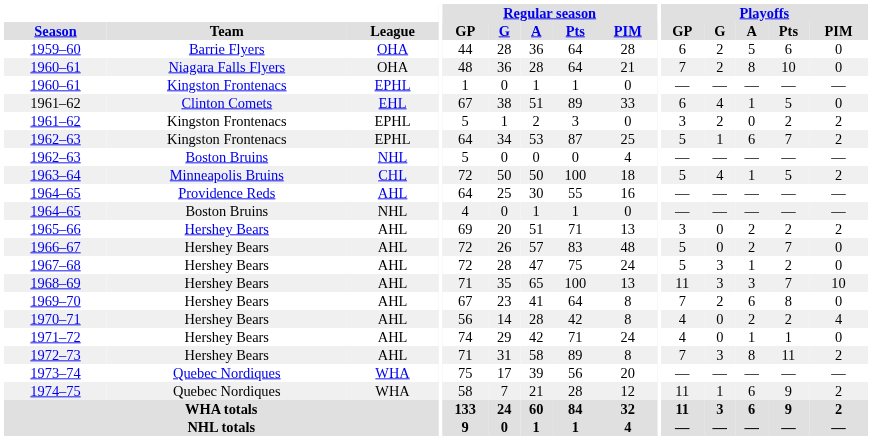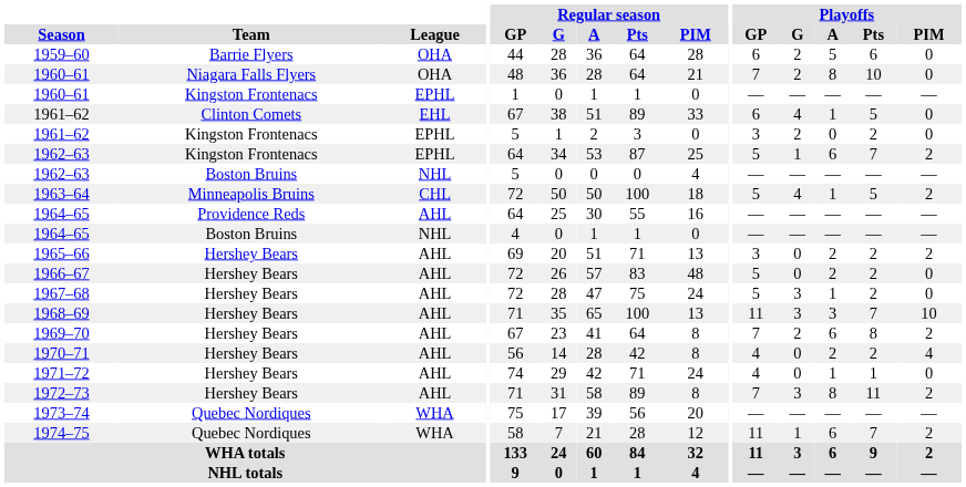 <table border="0" cellpadding="1" cellspacing="0" style="text-align:center; width:60em">
 <tr bgcolor="#e0e0e0">
 <th colspan="3" bgcolor="#ffffff"></th>
 <th rowspan="100" bgcolor="#ffffff"></th>
 <th colspan="5"><a href='#'>Regular season</a></th>
 <th rowspan="100" bgcolor="#ffffff"></th>
 <th colspan="5"><a href='#'>Playoffs</a></th>
 </tr>
 <tr bgcolor="#e0e0e0">
 <th><a href='#'>Season</a></th>
 <th>Team</th>
 <th>League</th>
 <th>GP</th>
 <th><a href='#'>G</a></th>
 <th><a href='#'>A</a></th>
 <th><a href='#'>Pts</a></th>
 <th><a href='#'>PIM</a></th>
 <th>GP</th>
 <th>G</th>
 <th>A</th>
 <th>Pts</th>
 <th>PIM</th>
 </tr>
 <tr>
 <td><a href='#'>1959–60</a></td>
 <td><a href='#'>Barrie Flyers</a></td>
 <td><a href='#'>OHA</a></td>
 <td>44</td>
 <td>28</td>
 <td>36</td>
 <td>64</td>
 <td>28</td>
 <td>6</td>
 <td>2</td>
 <td>5</td>
 <td>6</td>
 <td>0</td>
 </tr>
 <tr bgcolor="#f0f0f0">
 <td><a href='#'>1960–61</a></td>
 <td><a href='#'>Niagara Falls Flyers</a></td>
 <td>OHA</td>
 <td>48</td>
 <td>36</td>
 <td>28</td>
 <td>64</td>
 <td>21</td>
 <td>7</td>
 <td>2</td>
 <td>8</td>
 <td>10</td>
 <td>0</td>
 </tr>
 <tr>
 <td><a href='#'>1960–61</a></td>
 <td><a href='#'>Kingston Frontenacs</a></td>
 <td><a href='#'>EPHL</a></td>
 <td>1</td>
 <td>0</td>
 <td>1</td>
 <td>1</td>
 <td>0</td>
 <td>—</td>
 <td>—</td>
 <td>—</td>
 <td>—</td>
 <td>—</td>
 </tr>
 <tr bgcolor="#f0f0f0">
 <td>1961–62</td>
 <td><a href='#'>Clinton Comets</a></td>
 <td><a href='#'>EHL</a></td>
 <td>67</td>
 <td>38</td>
 <td>51</td>
 <td>89</td>
 <td>33</td>
 <td>6</td>
 <td>4</td>
 <td>1</td>
 <td>5</td>
 <td>0</td>
 </tr>
 <tr>
 <td><a href='#'>1961–62</a></td>
 <td>Kingston Frontenacs</td>
 <td>EPHL</td>
 <td>5</td>
 <td>1</td>
 <td>2</td>
 <td>3</td>
 <td>0</td>
 <td>3</td>
 <td>2</td>
 <td>0</td>
 <td>2</td>
-<td>2</td>
+<td>0</td>
 </tr>
 <tr bgcolor="#f0f0f0">
 <td><a href='#'>1962–63</a></td>
 <td>Kingston Frontenacs</td>
 <td>EPHL</td>
 <td>64</td>
 <td>34</td>
 <td>53</td>
 <td>87</td>
 <td>25</td>
 <td>5</td>
 <td>1</td>
 <td>6</td>
 <td>7</td>
 <td>2</td>
 </tr>
 <tr>
 <td><a href='#'>1962–63</a></td>
 <td><a href='#'>Boston Bruins</a></td>
 <td><a href='#'>NHL</a></td>
 <td>5</td>
 <td>0</td>
 <td>0</td>
 <td>0</td>
 <td>4</td>
 <td>—</td>
 <td>—</td>
 <td>—</td>
 <td>—</td>
 <td>—</td>
 </tr>
 <tr bgcolor="#f0f0f0">
 <td><a href='#'>1963–64</a></td>
 <td><a href='#'>Minneapolis Bruins</a></td>
 <td><a href='#'>CHL</a></td>
 <td>72</td>
 <td>50</td>
 <td>50</td>
 <td>100</td>
 <td>18</td>
 <td>5</td>
 <td>4</td>
 <td>1</td>
 <td>5</td>
 <td>2</td>
 </tr>
 <tr>
 <td><a href='#'>1964–65</a></td>
 <td><a href='#'>Providence Reds</a></td>
 <td><a href='#'>AHL</a></td>
 <td>64</td>
 <td>25</td>
 <td>30</td>
 <td>55</td>
 <td>16</td>
 <td>—</td>
 <td>—</td>
 <td>—</td>
 <td>—</td>
 <td>—</td>
 </tr>
 <tr bgcolor="#f0f0f0">
 <td><a href='#'>1964–65</a></td>
 <td>Boston Bruins</td>
 <td>NHL</td>
 <td>4</td>
 <td>0</td>
 <td>1</td>
 <td>1</td>
 <td>0</td>
 <td>—</td>
 <td>—</td>
 <td>—</td>
 <td>—</td>
 <td>—</td>
 </tr>
 <tr>
 <td><a href='#'>1965–66</a></td>
 <td><a href='#'>Hershey Bears</a></td>
 <td>AHL</td>
 <td>69</td>
 <td>20</td>
 <td>51</td>
 <td>71</td>
 <td>13</td>
 <td>3</td>
 <td>0</td>
 <td>2</td>
 <td>2</td>
 <td>2</td>
 </tr>
 <tr bgcolor="#f0f0f0">
 <td><a href='#'>1966–67</a></td>
 <td>Hershey Bears</td>
 <td>AHL</td>
 <td>72</td>
 <td>26</td>
 <td>57</td>
 <td>83</td>
 <td>48</td>
 <td>5</td>
 <td>0</td>
 <td>2</td>
-<td>7</td>
+<td>2</td>
 <td>0</td>
 </tr>
 <tr>
 <td><a href='#'>1967–68</a></td>
 <td>Hershey Bears</td>
 <td>AHL</td>
 <td>72</td>
 <td>28</td>
 <td>47</td>
 <td>75</td>
 <td>24</td>
 <td>5</td>
 <td>3</td>
 <td>1</td>
 <td>2</td>
 <td>0</td>
 </tr>
 <tr bgcolor="#f0f0f0">
 <td><a href='#'>1968–69</a></td>
 <td>Hershey Bears</td>
 <td>AHL</td>
 <td>71</td>
 <td>35</td>
 <td>65</td>
 <td>100</td>
 <td>13</td>
 <td>11</td>
 <td>3</td>
 <td>3</td>
 <td>7</td>
 <td>10</td>
 </tr>
 <tr>
 <td><a href='#'>1969–70</a></td>
 <td>Hershey Bears</td>
 <td>AHL</td>
 <td>67</td>
 <td>23</td>
 <td>41</td>
 <td>64</td>
 <td>8</td>
 <td>7</td>
 <td>2</td>
 <td>6</td>
 <td>8</td>
-<td>0</td>
+<td>2</td>
 </tr>
 <tr bgcolor="#f0f0f0">
 <td><a href='#'>1970–71</a></td>
 <td>Hershey Bears</td>
 <td>AHL</td>
 <td>56</td>
 <td>14</td>
 <td>28</td>
 <td>42</td>
 <td>8</td>
 <td>4</td>
 <td>0</td>
 <td>2</td>
 <td>2</td>
 <td>4</td>
 </tr>
 <tr>
 <td><a href='#'>1971–72</a></td>
 <td>Hershey Bears</td>
 <td>AHL</td>
 <td>74</td>
 <td>29</td>
 <td>42</td>
 <td>71</td>
 <td>24</td>
 <td>4</td>
 <td>0</td>
 <td>1</td>
 <td>1</td>
 <td>0</td>
 </tr>
 <tr bgcolor="#f0f0f0">
 <td><a href='#'>1972–73</a></td>
 <td>Hershey Bears</td>
 <td>AHL</td>
 <td>71</td>
 <td>31</td>
 <td>58</td>
 <td>89</td>
 <td>8</td>
 <td>7</td>
 <td>3</td>
 <td>8</td>
 <td>11</td>
 <td>2</td>
 </tr>
 <tr>
 <td><a href='#'>1973–74</a></td>
 <td><a href='#'>Quebec Nordiques</a></td>
 <td><a href='#'>WHA</a></td>
 <td>75</td>
 <td>17</td>
 <td>39</td>
 <td>56</td>
 <td>20</td>
 <td>—</td>
 <td>—</td>
 <td>—</td>
 <td>—</td>
 <td>—</td>
 </tr>
 <tr bgcolor="#f0f0f0">
 <td><a href='#'>1974–75</a></td>
 <td>Quebec Nordiques</td>
 <td>WHA</td>
 <td>58</td>
 <td>7</td>
 <td>21</td>
 <td>28</td>
 <td>12</td>
 <td>11</td>
 <td>1</td>
 <td>6</td>
-<td>9</td>
+<td>7</td>
 <td>2</td>
 </tr>
 <tr bgcolor="#e0e0e0">
 <th colspan="3">WHA totals</th>
 <th>133</th>
 <th>24</th>
 <th>60</th>
 <th>84</th>
 <th>32</th>
 <th>11</th>
 <th>3</th>
 <th>6</th>
 <th>9</th>
 <th>2</th>
 </tr>
 <tr bgcolor="#e0e0e0">
 <th colspan="3">NHL totals</th>
 <th>9</th>
 <th>0</th>
 <th>1</th>
 <th>1</th>
 <th>4</th>
 <th>—</th>
 <th>—</th>
 <th>—</th>
 <th>—</th>
 <th>—</th>
 </tr>
 </table>
